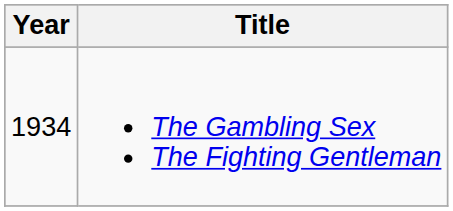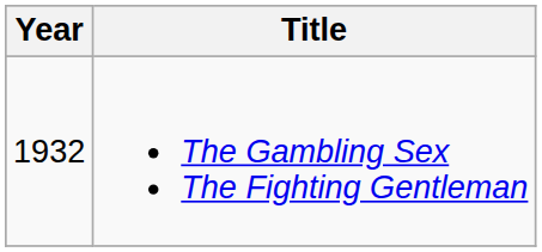 <table class="wikitable sortable">
 <tr>
 <th>Year</th>
 <th>Title</th>
 </tr>
 <tr>
-<td>1934</td>
+<td>1932</td>
 <td><br><ul><li><em><a href='#'>The Gambling Sex</a></em></li><li><em><a href='#'>The Fighting Gentleman</a></em></li></ul></td>
 </tr>
 </table>
